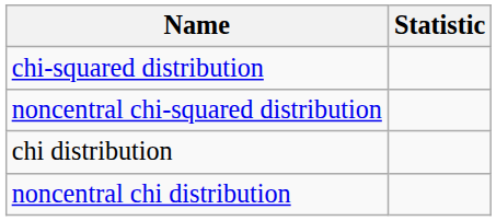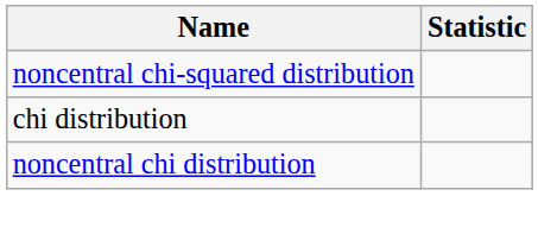 <table class="wikitable" style="margin: 1em auto;">
 <tr>
 <th>Name</th>
 <th>Statistic</th>
-</tr>
-<tr>
-<td><a href='#'>chi-squared distribution</a></td>
-<td></td>
 </tr>
 <tr>
 <td><a href='#'>noncentral chi-squared distribution</a></td>
 <td></td>
 </tr>
 <tr>
 <td>chi distribution</td>
 <td></td>
 </tr>
 <tr>
 <td><a href='#'>noncentral chi distribution</a></td>
 <td></td>
 </tr>
 </table>
